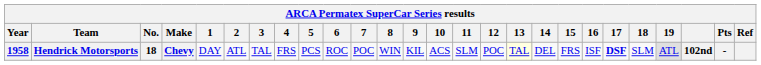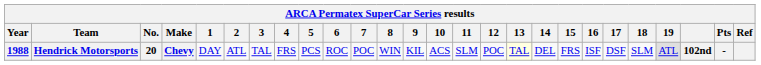 <table class="wikitable" style="text-align:center; font-size:75%">
 <tr>
 <th colspan=45><a href='#'>ARCA Permatex SuperCar Series</a> results</th>
 </tr>
 <tr>
 <th>Year</th>
 <th>Team</th>
 <th>No.</th>
 <th>Make</th>
 <th>1</th>
 <th>2</th>
 <th>3</th>
 <th>4</th>
 <th>5</th>
 <th>6</th>
 <th>7</th>
 <th>8</th>
 <th>9</th>
 <th>10</th>
 <th>11</th>
 <th>12</th>
 <th>13</th>
 <th>14</th>
 <th>15</th>
 <th>16</th>
 <th>17</th>
 <th>18</th>
 <th>19</th>
 <th></th>
 <th>Pts</th>
 <th>Ref</th>
 </tr>
 <tr>
-<th><a href='#'>1958</a></th>
+<th><a href='#'>1988</a></th>
 <th><a href='#'>Hendrick Motorsports</a></th>
-<th>18</th>
+<th>20</th>
 <th><a href='#'>Chevy</a></th>
 <td><a href='#'>DAY</a></td>
 <td><a href='#'>ATL</a></td>
 <td><a href='#'>TAL</a></td>
 <td><a href='#'>FRS</a></td>
 <td><a href='#'>PCS</a></td>
 <td><a href='#'>ROC</a></td>
 <td><a href='#'>POC</a></td>
 <td><a href='#'>WIN</a></td>
 <td><a href='#'>KIL</a></td>
 <td><a href='#'>ACS</a></td>
 <td><a href='#'>SLM</a></td>
 <td><a href='#'>POC</a></td>
 <td style="background: lightyellow;"><a href='#'>TAL</a></td>
 <td><a href='#'>DEL</a></td>
 <td><a href='#'>FRS</a></td>
 <td><a href='#'>ISF</a></td>
-<td><strong><a href='#'>DSF</a></strong></td>
+<td><a href='#'>DSF</a></td>
 <td><a href='#'>SLM</a></td>
 <td style="background:#DFDFDF;"><a href='#'>ATL</a><br></td>
 <th>102nd</th>
 <th>-</th>
 <th></th>
 </tr>
 </table>
